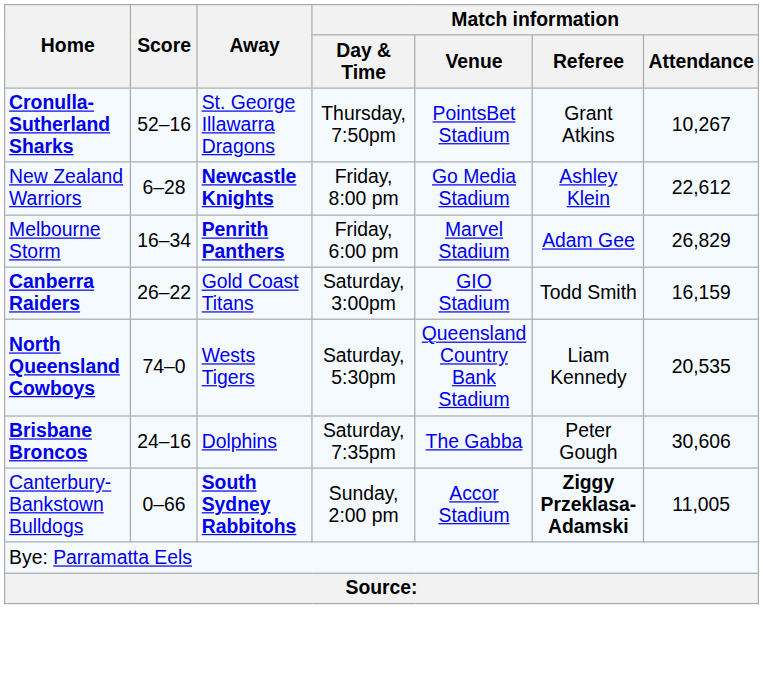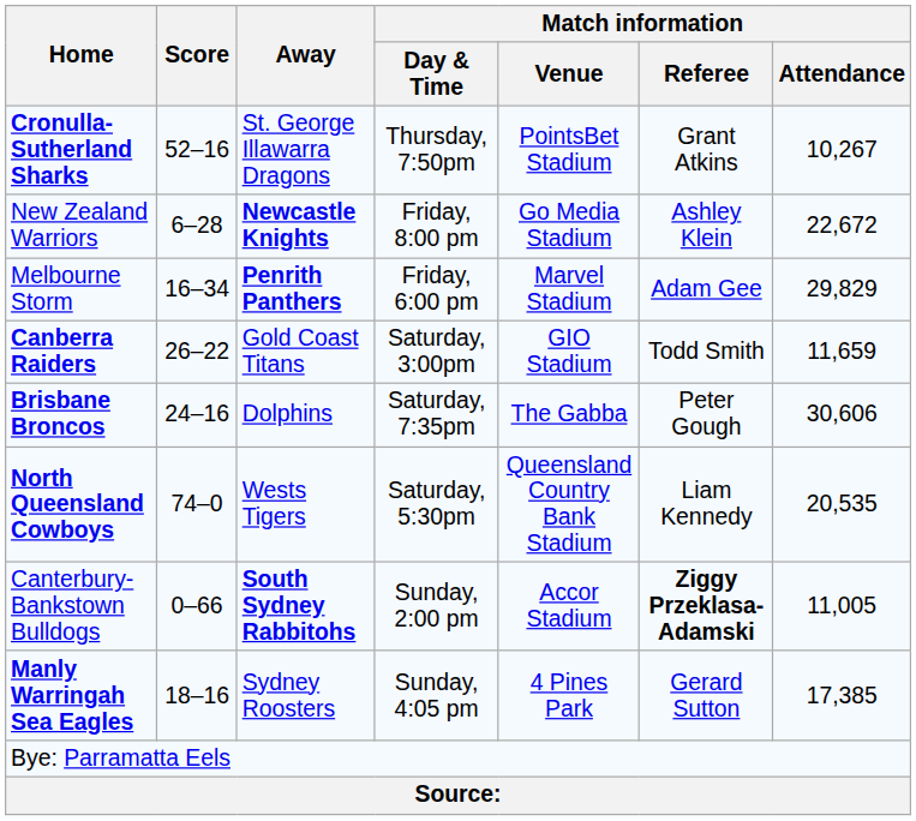 <table class="wikitable" style="border-collapse:collapse; text-align:center; width:100%;">
 <tr style="text-align:center; background:#f5faff;"  style="background:#c1d8ff;">
 <th rowspan="2" style="width:19%;">Home</th>
 <th rowspan="2" style="width:10%;">Score</th>
 <th rowspan="2" style="width:19%;">Away</th>
 <th colspan="4">Match information</th>
 </tr>
 <tr style="text-align:center; background:#f5faff;"  style="background:#efefef;">
 <th width="17%">Day & Time</th>
 <th width="17%">Venue</th>
 <th width="17%">Referee</th>
 <th width="5%">Attendance</th>
 </tr>
 <tr style="text-align:center; background:#f5faff;">
 <td align="left"><strong> <a href='#'>Cronulla-Sutherland Sharks</a></strong></td>
 <td>52–16</td>
 <td align="left"> <a href='#'>St. George Illawarra Dragons</a></td>
 <td>Thursday, 7:50pm</td>
 <td><a href='#'>PointsBet Stadium</a></td>
 <td>Grant Atkins</td>
 <td>10,267</td>
 </tr>
 <tr style="text-align:center; background:#f5faff;">
 <td align="left"> <a href='#'>New Zealand Warriors</a></td>
 <td>6–28</td>
 <td align="left"><strong> <a href='#'>Newcastle Knights</a></strong></td>
 <td>Friday, 8:00 pm</td>
 <td><a href='#'>Go Media Stadium</a></td>
 <td><a href='#'>Ashley Klein</a></td>
-<td>22,612</td>
+<td>22,672</td>
 </tr>
 <tr style="text-align:center; background:#f5faff;">
 <td align="left"> <a href='#'>Melbourne Storm</a></td>
 <td>16–34</td>
 <td align="left"><strong> <a href='#'>Penrith Panthers</a></strong></td>
 <td>Friday, 6:00 pm</td>
 <td><a href='#'>Marvel Stadium</a></td>
 <td><a href='#'>Adam Gee</a></td>
-<td>26,829</td>
+<td>29,829</td>
 </tr>
 <tr style="text-align:center; background:#f5faff;">
 <td align="left"><strong> <a href='#'>Canberra Raiders</a></strong></td>
 <td>26–22</td>
 <td align="left"> <a href='#'>Gold Coast Titans</a></td>
 <td>Saturday, 3:00pm</td>
 <td><a href='#'>GIO Stadium</a></td>
 <td>Todd Smith</td>
-<td>16,159</td>
+<td>11,659</td>
+</tr>
+<tr style="text-align:center; background:#f5faff;">
+<td align="left"><strong> <a href='#'>Brisbane Broncos</a></strong></td>
+<td>24–16</td>
+<td align="left"> <a href='#'>Dolphins</a></td>
+<td>Saturday, 7:35pm</td>
+<td><a href='#'>The Gabba</a></td>
+<td>Peter Gough</td>
+<td>30,606</td>
 </tr>
 <tr style="text-align:center; background:#f5faff;">
 <td align="left"><strong> <a href='#'>North Queensland Cowboys</a></strong></td>
 <td>74–0</td>
 <td align="left"> <a href='#'>Wests Tigers</a></td>
 <td>Saturday, 5:30pm</td>
 <td><a href='#'>Queensland Country Bank Stadium</a></td>
 <td>Liam Kennedy</td>
 <td>20,535</td>
 </tr>
 <tr style="text-align:center; background:#f5faff;">
-<td align="left"><strong> <a href='#'>Brisbane Broncos</a></strong></td>
-<td>24–16</td>
-<td align="left"> <a href='#'>Dolphins</a></td>
-<td>Saturday, 7:35pm</td>
-<td><a href='#'>The Gabba</a></td>
-<td>Peter Gough</td>
-<td>30,606</td>
-</tr>
-<tr style="text-align:center; background:#f5faff;">
 <td align="left"> <a href='#'>Canterbury-Bankstown Bulldogs</a></td>
 <td>0–66</td>
 <td align="left"><strong> <a href='#'>South Sydney Rabbitohs</a></strong></td>
 <td>Sunday, 2:00 pm</td>
 <td><a href='#'>Accor Stadium</a></td>
 <td><strong>Ziggy Przeklasa-Adamski</strong></td>
 <td>11,005</td>
 </tr>
 <tr style="text-align:center; background:#f5faff;">
+<td align="left"><strong> <a href='#'>Manly Warringah Sea Eagles</a></strong></td>
+<td>18–16</td>
+<td align="left"> <a href='#'>Sydney Roosters</a></td>
+<td>Sunday, 4:05 pm</td>
+<td><a href='#'>4 Pines Park</a></td>
+<td><a href='#'>Gerard Sutton</a></td>
+<td>17,385</td>
+</tr>
+<tr style="text-align:center; background:#f5faff;">
 <td colspan="7" align="left">Bye:  <a href='#'>Parramatta Eels</a></td>
 </tr>
 <tr style="text-align:center; background:#f5faff;">
 <th colspan="7" align="left">Source:</th>
 </tr>
 </table>
